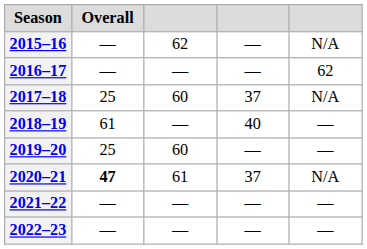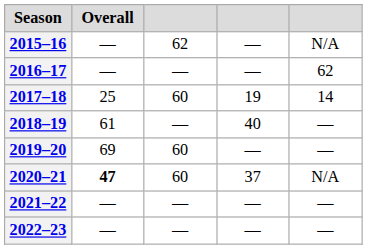 <table class="wikitable plainrowheaders" style="background:#fff; font-size:86%; line-height:16px; border:gray solid 1px; border-collapse:collapse;">
 <tr style="background:#ccc; text-align:center;">
 <th scope="col" style="background:#dcdcdc; width:50px;">Season</th>
 <th scope="col" style="background:#dcdcdc; width:55px;">Overall</th>
 <th scope="col" style="background:#dcdcdc; width:55px;"></th>
 <th scope="col" style="background:#dcdcdc; width:55px;"></th>
 <th scope="col" style="background:#dcdcdc; width:55px;"></th>
 </tr>
 <tr>
 <th scope=row align=center><a href='#'>2015–16</a></th>
 <td align=center>—</td>
 <td align=center>62</td>
 <td align=center>—</td>
 <td align=center>N/A</td>
 </tr>
 <tr>
 <th scope=row align=center><a href='#'>2016–17</a></th>
 <td align=center>—</td>
 <td align=center>—</td>
 <td align=center>—</td>
 <td align=center>62</td>
 </tr>
 <tr>
 <th scope=row align=center><a href='#'>2017–18</a></th>
 <td align=center>25</td>
 <td align=center>60</td>
-<td align=center>37</td>
-<td align=center>N/A</td>
+<td align=center>19</td>
+<td align=center>14</td>
 </tr>
 <tr>
 <th scope=row align=center><a href='#'>2018–19</a></th>
 <td align=center>61</td>
 <td align=center>—</td>
 <td align=center>40</td>
 <td align=center>—</td>
 </tr>
 <tr>
 <th scope=row align=center><a href='#'>2019–20</a></th>
-<td align=center>25</td>
+<td align=center>69</td>
 <td align=center>60</td>
 <td align=center>—</td>
 <td align=center>—</td>
 </tr>
 <tr>
 <th scope=row align=center><a href='#'>2020–21</a></th>
 <td align=center><strong>47</strong></td>
-<td align=center>61</td>
+<td align=center>60</td>
 <td align=center>37</td>
 <td align=center>N/A</td>
 </tr>
 <tr>
 <th scope=row align=center><a href='#'>2021–22</a></th>
 <td align=center>—</td>
 <td align=center>—</td>
 <td align=center>—</td>
 <td align=center>—</td>
 </tr>
 <tr>
 <th scope=row align=center><a href='#'>2022–23</a></th>
 <td align=center>—</td>
 <td align=center>—</td>
 <td align=center>—</td>
 <td align=center>—</td>
 </tr>
 </table>
